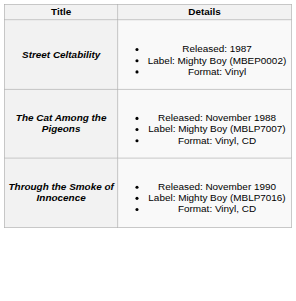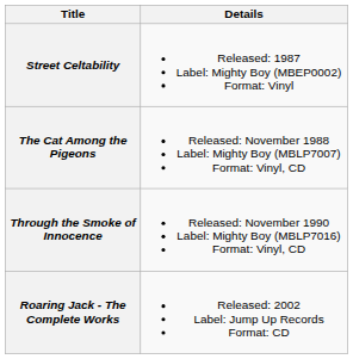 <table class="wikitable plainrowheaders" style="text-align:center;" border="1">
 <tr>
 <th scope="col" style="width:11em;">Title</th>
 <th scope="col" style="width:17em;">Details</th>
 </tr>
 <tr>
 <th scope="row"><em>Street Celtability</em></th>
 <td><br><ul><li>Released: 1987</li><li>Label: Mighty Boy (MBEP0002)</li><li>Format: Vinyl</li></ul></td>
 </tr>
 <tr>
 <th scope="row"><em>The Cat Among the Pigeons</em></th>
 <td><br><ul><li>Released: November 1988</li><li>Label: Mighty Boy (MBLP7007)</li><li>Format: Vinyl, CD</li></ul></td>
 </tr>
 <tr>
 <th scope="row"><em>Through the Smoke of Innocence</em></th>
 <td><br><ul><li>Released: November 1990</li><li>Label: Mighty Boy (MBLP7016)</li><li>Format: Vinyl, CD</li></ul></td>
 </tr>
+<tr>
+<th scope="row"><em>Roaring Jack - The Complete Works</em></th>
+<td><br><ul><li>Released: 2002</li><li>Label: Jump Up Records</li><li>Format: CD</li></ul></td>
+</tr>
 </table>
